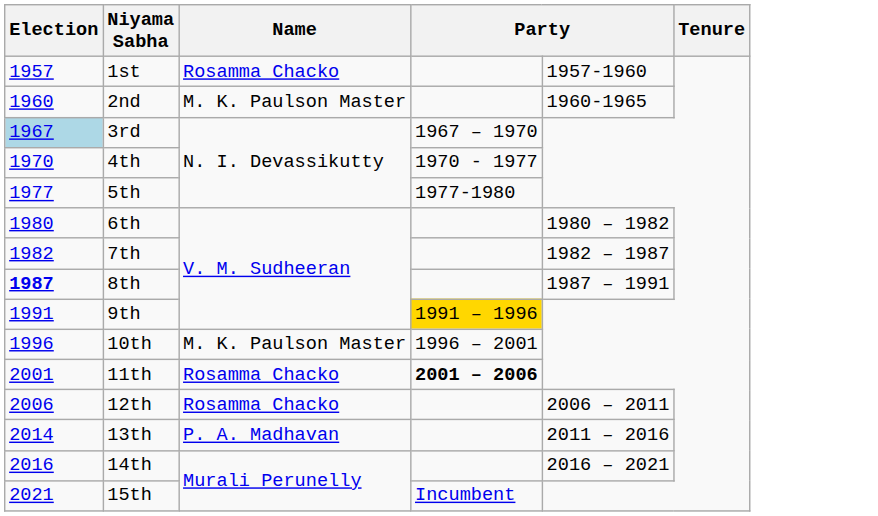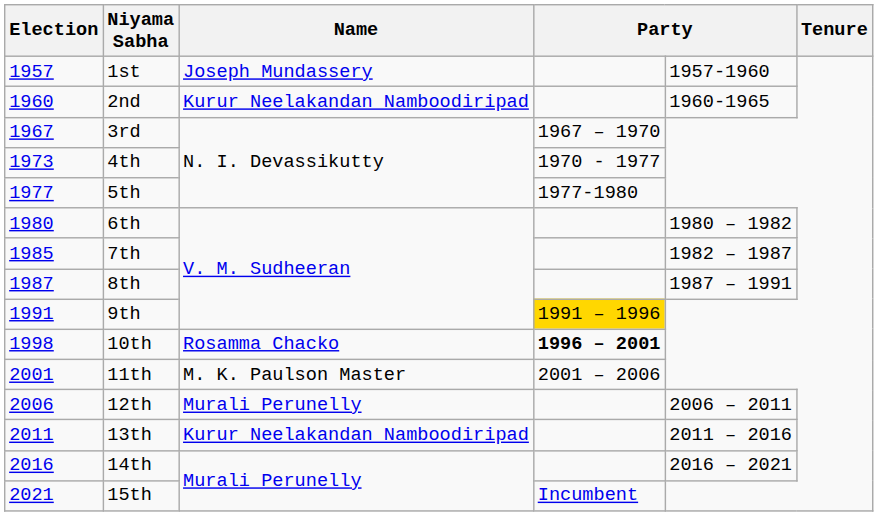 <table class="wikitable sortable">
 <tr>
 <th>Election</th>
 <th>Niyama<br>Sabha</th>
 <th>Name</th>
 <th colspan=2>Party</th>
 <th>Tenure</th>
 </tr>
 <tr>
 <td><a href='#'>1957</a></td>
 <td>1st</td>
-<td><a href='#'>Rosamma Chacko</a></td>
+<td><a href='#'>Joseph Mundassery</a></td>
 <td></td>
 <td>1957-1960</td>
 </tr>
 <tr>
 <td><a href='#'>1960</a></td>
 <td>2nd</td>
-<td>M. K. Paulson Master</td>
+<td><a href='#'>Kurur Neelakandan Namboodiripad</a></td>
 <td></td>
 <td>1960-1965</td>
 </tr>
 <tr>
-<td style="background: lightblue;"><a href='#'>1967</a></td>
+<td><a href='#'>1967</a></td>
 <td>3rd</td>
 <td rowspan="3">N. I. Devassikutty</td>
 <td>1967 – 1970</td>
 </tr>
 <tr>
-<td><a href='#'>1970</a></td>
+<td><a href='#'>1973</a></td>
 <td>4th</td>
 <td>1970 - 1977</td>
 </tr>
 <tr>
 <td><a href='#'>1977</a></td>
 <td>5th</td>
 <td>1977-1980</td>
 </tr>
 <tr>
 <td><a href='#'>1980</a></td>
 <td>6th</td>
 <td rowspan="4"><a href='#'>V. M. Sudheeran</a></td>
 <td></td>
 <td>1980 – 1982</td>
 </tr>
 <tr>
-<td><a href='#'>1982</a></td>
+<td><a href='#'>1985</a></td>
 <td>7th</td>
 <td></td>
 <td>1982 – 1987</td>
 </tr>
 <tr>
-<td><strong><a href='#'>1987</a></strong></td>
+<td><a href='#'>1987</a></td>
 <td>8th</td>
 <td></td>
 <td>1987 – 1991</td>
 </tr>
 <tr>
 <td><a href='#'>1991</a></td>
 <td>9th</td>
 <td style="background: gold;">1991 – 1996</td>
 </tr>
 <tr>
-<td><a href='#'>1996</a></td>
+<td><a href='#'>1998</a></td>
 <td>10th</td>
-<td>M. K. Paulson Master</td>
-<td>1996 – 2001</td>
+<td><a href='#'>Rosamma Chacko</a></td>
+<td><strong>1996 – 2001</strong></td>
 </tr>
 <tr>
 <td><a href='#'>2001</a></td>
 <td>11th</td>
-<td><a href='#'>Rosamma Chacko</a></td>
-<td><strong>2001 – 2006</strong></td>
+<td>M. K. Paulson Master</td>
+<td>2001 – 2006</td>
 </tr>
 <tr>
 <td><a href='#'>2006</a></td>
 <td>12th</td>
-<td><a href='#'>Rosamma Chacko</a></td>
+<td><a href='#'>Murali Perunelly</a></td>
 <td></td>
 <td>2006 – 2011</td>
 </tr>
 <tr>
-<td><a href='#'>2014</a></td>
+<td><a href='#'>2011</a></td>
 <td>13th</td>
-<td><a href='#'>P. A. Madhavan</a></td>
+<td><a href='#'>Kurur Neelakandan Namboodiripad</a></td>
 <td></td>
 <td>2011 – 2016</td>
 </tr>
 <tr>
 <td><a href='#'>2016</a></td>
 <td>14th</td>
 <td rowspan="2"><a href='#'>Murali Perunelly</a></td>
 <td></td>
 <td>2016 – 2021</td>
 </tr>
 <tr>
 <td><a href='#'>2021</a></td>
 <td>15th</td>
 <td><a href='#'>Incumbent</a></td>
 </tr>
 </table>
